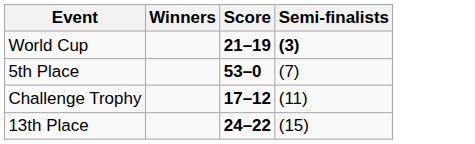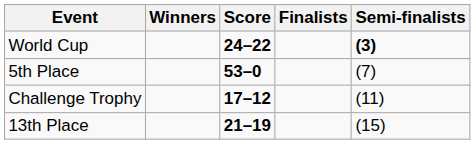 <table class="wikitable">
 <tr>
 <th>Event</th>
 <th>Winners</th>
 <th>Score</th>
+<th>Finalists</th>
 <th>Semi-finalists</th>
 </tr>
 <tr>
 <td>World Cup</td>
 <td><strong></strong></td>
-<td><strong>21–19</strong></td>
+<td><strong>24–22</strong></td>
+<td></td>
 <td><strong> (3)<br></strong></td>
 </tr>
 <tr>
 <td>5th Place</td>
 <td><strong></strong></td>
 <td><strong>53–0</strong></td>
+<td></td>
 <td> (7)<br></td>
 </tr>
 <tr>
 <td>Challenge Trophy</td>
 <td><strong></strong></td>
 <td><strong>17–12</strong></td>
+<td></td>
 <td> (11)<br></td>
 </tr>
 <tr>
 <td>13th Place</td>
 <td><strong></strong></td>
-<td><strong>24–22</strong></td>
+<td><strong>21–19</strong></td>
+<td></td>
 <td> (15)<br></td>
 </tr>
 </table>
